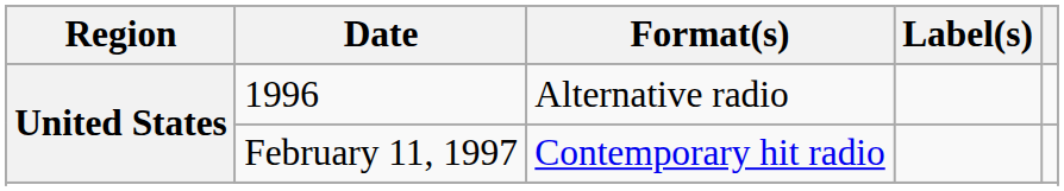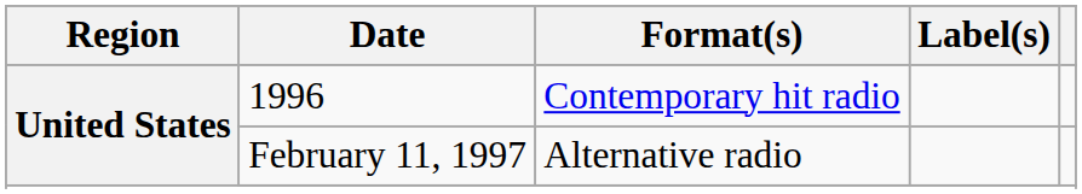 <table class="wikitable plainrowheaders">
 <tr>
 <th scope="col">Region</th>
 <th scope="col">Date</th>
 <th scope="col">Format(s)</th>
 <th scope="col">Label(s)</th>
 <th scope="col"></th>
 </tr>
 <tr>
 <th scope="row" rowspan="3">United States</th>
 <td>1996</td>
-<td>Alternative radio</td>
+<td><a href='#'>Contemporary hit radio</a></td>
 <td></td>
 <td></td>
 </tr>
 <tr>
 <td>February 11, 1997</td>
-<td><a href='#'>Contemporary hit radio</a></td>
+<td>Alternative radio</td>
 <td></td>
 </tr>
 <tr>
 </tr>
 </table>
